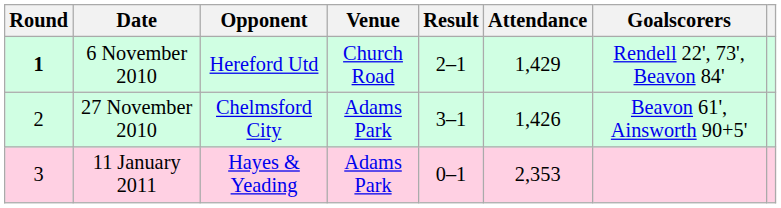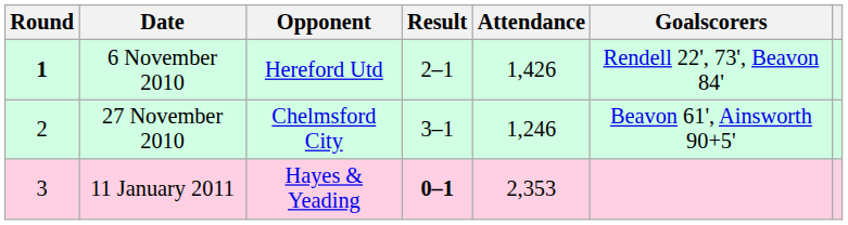 <table class="wikitable" style="text-align:center;">
 <tr>
 <th>Round</th>
 <th>Date</th>
 <th>Opponent</th>
-<th>Venue</th>
 <th>Result</th>
 <th>Attendance</th>
 <th>Goalscorers</th>
 <th></th>
 </tr>
 <tr style="background-color: #d0ffe3;">
 <td><strong>1</strong></td>
 <td>6 November 2010</td>
 <td><a href='#'>Hereford Utd</a></td>
-<td><a href='#'>Church Road</a></td>
 <td>2–1</td>
-<td>1,429</td>
+<td>1,426</td>
 <td><a href='#'>Rendell</a> 22', 73', <a href='#'>Beavon</a> 84'</td>
 <td></td>
 </tr>
 <tr style="background-color: #d0ffe3;">
 <td>2</td>
 <td>27 November 2010</td>
 <td><a href='#'>Chelmsford City</a></td>
-<td><a href='#'>Adams Park</a></td>
 <td>3–1</td>
-<td>1,426</td>
+<td>1,246</td>
 <td><a href='#'>Beavon</a> 61', <a href='#'>Ainsworth</a> 90+5'</td>
 <td></td>
 </tr>
 <tr style="background-color: #ffd0e3;">
 <td>3</td>
 <td>11 January 2011</td>
 <td><a href='#'>Hayes & Yeading</a></td>
-<td><a href='#'>Adams Park</a></td>
-<td>0–1</td>
+<td><strong>0–1</strong></td>
 <td>2,353</td>
 <td></td>
 <td></td>
 </tr>
 </table>
